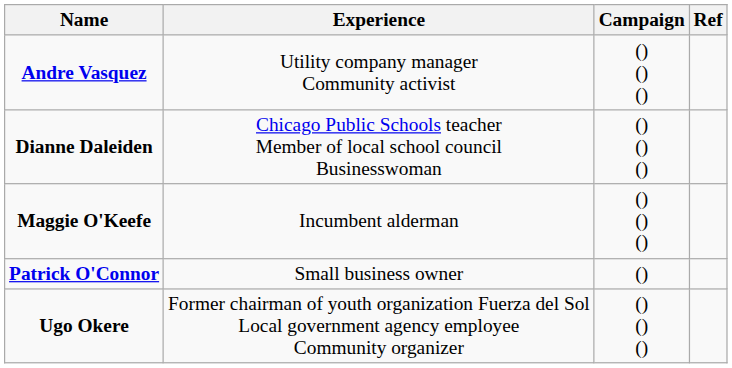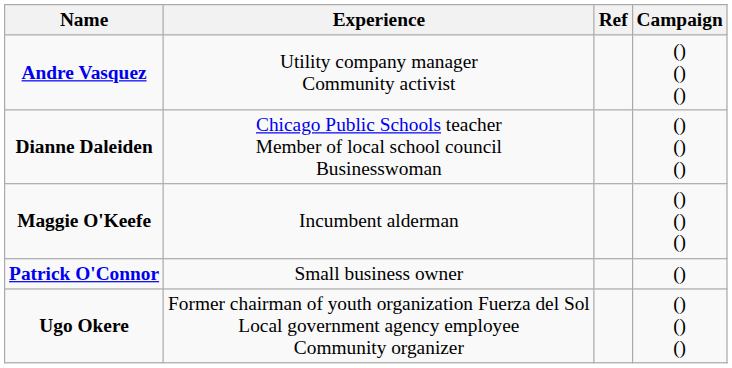 <table class="wikitable" style="text-align:center">
 <tr>
 <th>Name</th>
 <th>Experience</th>
+<th>Ref</th>
 <th>Campaign</th>
-<th>Ref</th>
 </tr>
 <tr>
 <td><strong><a href='#'>Andre Vasquez</a></strong></td>
 <td>Utility company manager<br>Community activist</td>
+<td></td>
 <td>()<br>()<br>()</td>
-<td></td>
 </tr>
 <tr>
 <td><strong>Dianne Daleiden</strong></td>
 <td><a href='#'>Chicago Public Schools</a> teacher<br>Member of local school council<br>Businesswoman</td>
+<td></td>
 <td>()<br>()<br>()</td>
-<td></td>
 </tr>
 <tr>
 <td><strong>Maggie O'Keefe</strong></td>
 <td>Incumbent alderman</td>
+<td></td>
 <td>()<br>()<br>()</td>
-<td></td>
 </tr>
 <tr>
 <td><strong><a href='#'>Patrick O'Connor</a></strong></td>
 <td>Small business owner</td>
+<td></td>
 <td>()</td>
-<td></td>
 </tr>
 <tr>
 <td><strong>Ugo Okere</strong></td>
 <td>Former chairman of youth organization Fuerza del Sol<br>Local government agency employee<br>Community organizer</td>
+<td></td>
 <td>()<br>()<br>()</td>
-<td></td>
 </tr>
 </table>
